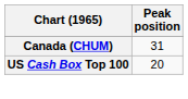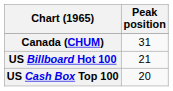 <table class="wikitable sortable plainrowheaders" style="text-align:center">
 <tr>
 <th>Chart (1965)</th>
 <th>Peak<br>position</th>
 </tr>
 <tr>
 </tr>
 <tr>
 <th scope="row">Canada (<a href='#'>CHUM</a>)</th>
 <td>31</td>
 </tr>
 <tr>
+<th scope="row">US <a href='#'><em>Billboard</em> Hot 100</a></th>
+<td>21</td>
+</tr>
+<tr>
 <th scope="row">US <a href='#'><em>Cash Box</em></a> Top 100</th>
 <td>20</td>
 </tr>
 </table>
